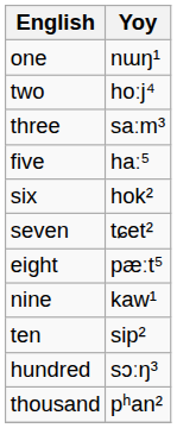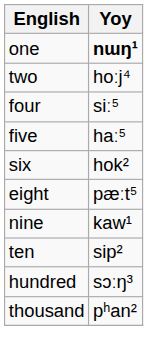 <table class="wikitable">
 <tr>
 <th>English</th>
 <th>Yoy</th>
 </tr>
 <tr valign=top>
 <td>one</td>
-<td>nɯŋ¹</td>
+<td><strong>nɯŋ¹</strong></td>
 </tr>
 <tr valign=top>
 <td>two</td>
 <td>hoːj⁴</td>
 </tr>
 <tr valign=top>
-<td>three</td>
-<td>saːm³</td>
+<td>four</td>
+<td>siː⁵</td>
 </tr>
 <tr valign=top>
 <td>five</td>
 <td>haː⁵</td>
 </tr>
 <tr valign=top>
 <td>six</td>
 <td>hok²</td>
-</tr>
-<tr valign=top>
-<td>seven</td>
-<td>tɕet²</td>
 </tr>
 <tr valign=top>
 <td>eight</td>
 <td>pæːt⁵</td>
 </tr>
 <tr valign=top>
 <td>nine</td>
 <td>kaw¹</td>
 </tr>
 <tr valign=top>
 <td>ten</td>
 <td>sip²</td>
 </tr>
 <tr valign=top>
 <td>hundred</td>
 <td>sɔːŋ³</td>
 </tr>
 <tr valign=top>
 <td>thousand</td>
 <td>pʰan²</td>
 </tr>
 <tr valign=top>
 </tr>
 </table>
